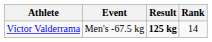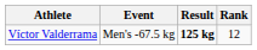 <table class="wikitable" style="font-size:90%">
 <tr>
 <th>Athlete</th>
 <th>Event</th>
 <th>Result</th>
 <th>Rank</th>
 </tr>
 <tr align=center>
 <td align=left><a href='#'>Víctor Valderrama</a></td>
 <td align=left>Men's -67.5 kg</td>
 <td><strong>125 kg</strong></td>
-<td>14</td>
+<td>12</td>
 </tr>
 </table>
